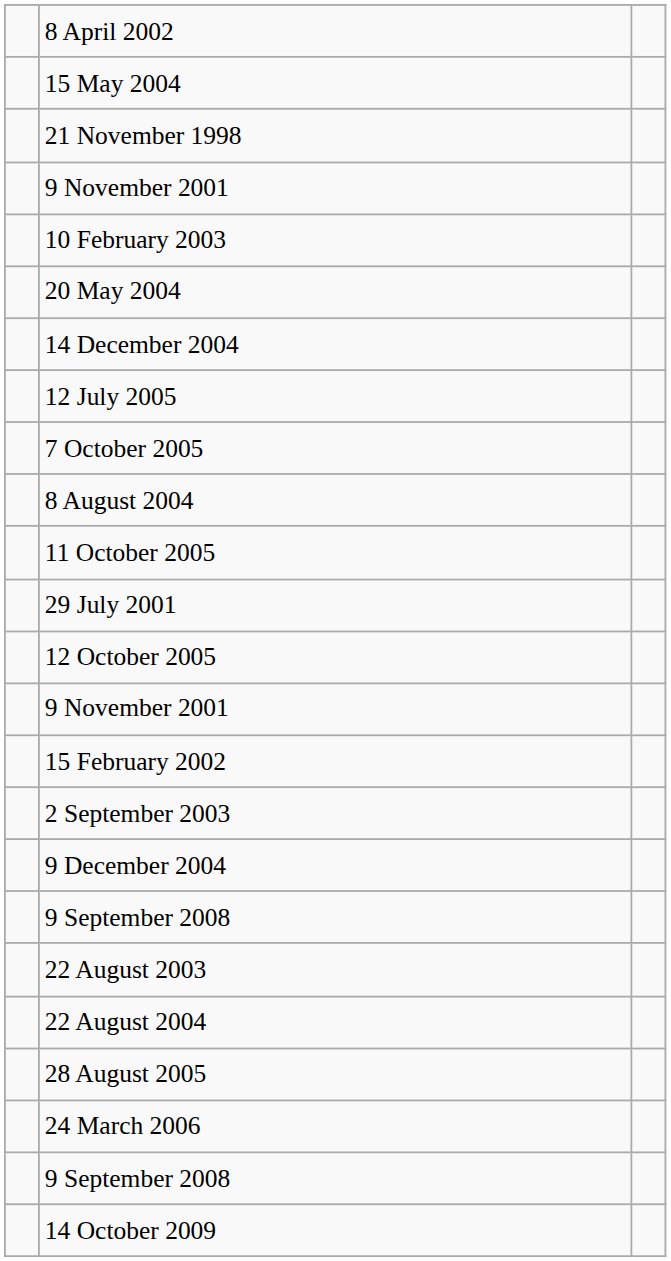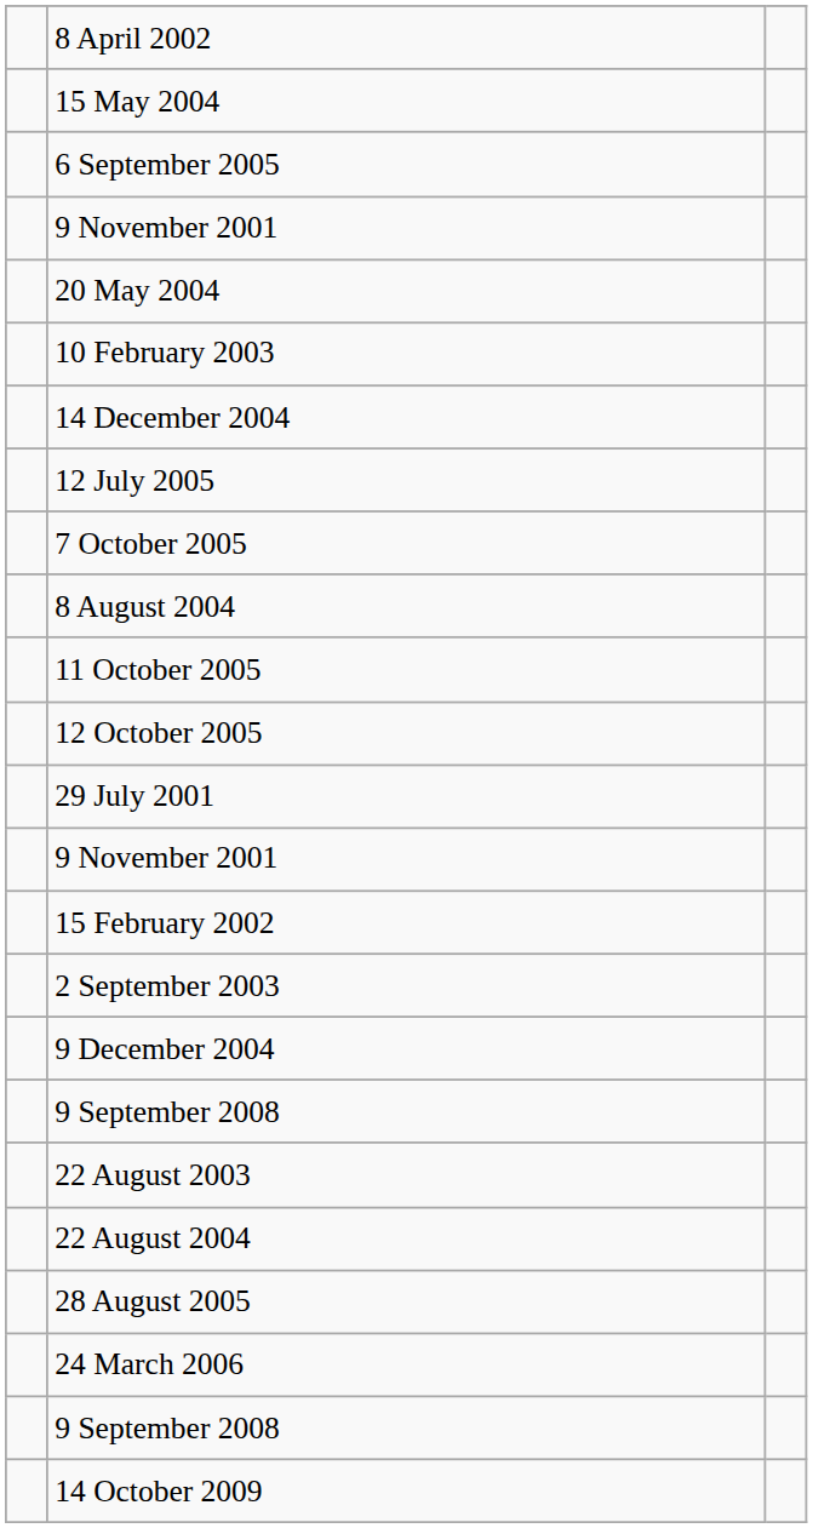 <table class="wikitable" style="font-size: 89%; float: left; width: 26em; margin-right: 1em; height: 700px">
 <tr>
 <td></td>
 <td>8 April 2002</td>
 <td><small></small></td>
 </tr>
 <tr>
 <td></td>
 <td>15 May 2004</td>
 <td><small></small></td>
 </tr>
 <tr>
 <td></td>
-<td>21 November 1998</td>
+<td>6 September 2005</td>
 <td><small></small></td>
 </tr>
 <tr>
 <td></td>
 <td>9 November 2001</td>
 <td><small></small></td>
 </tr>
 <tr>
 <td></td>
-<td>10 February 2003</td>
+<td>20 May 2004</td>
 <td><small></small></td>
 </tr>
 <tr>
 <td></td>
-<td>20 May 2004</td>
+<td>10 February 2003</td>
 <td><small></small></td>
 </tr>
 <tr>
 <td></td>
 <td>14 December 2004</td>
 <td><small></small></td>
 </tr>
 <tr>
 <td></td>
 <td>12 July 2005</td>
 <td><small></small></td>
 </tr>
 <tr>
 <td></td>
 <td>7 October 2005</td>
 <td><small></small></td>
 </tr>
 <tr>
 <td></td>
 <td>8 August 2004</td>
 <td><small></small></td>
 </tr>
 <tr>
 <td></td>
 <td>11 October 2005</td>
 <td><small></small></td>
 </tr>
 <tr>
 <td></td>
-<td>29 July 2001</td>
+<td>12 October 2005</td>
 <td><small></small></td>
 </tr>
 <tr>
 <td></td>
-<td>12 October 2005</td>
+<td>29 July 2001</td>
 <td><small></small></td>
 </tr>
 <tr>
 <td></td>
 <td>9 November 2001</td>
 <td><small></small></td>
 </tr>
 <tr>
 <td></td>
 <td>15 February 2002</td>
 <td><small></small></td>
 </tr>
 <tr>
 <td></td>
 <td>2 September 2003</td>
 <td><small></small></td>
 </tr>
 <tr>
 <td></td>
 <td>9 December 2004</td>
 <td><small></small></td>
 </tr>
 <tr>
 <td></td>
 <td>9 September 2008</td>
 <td><small></small></td>
 </tr>
 <tr>
 <td></td>
 <td>22 August 2003</td>
 <td><small></small></td>
 </tr>
 <tr>
 <td></td>
 <td>22 August 2004</td>
 <td><small></small></td>
 </tr>
 <tr>
 <td></td>
 <td>28 August 2005</td>
 <td><small></small></td>
 </tr>
 <tr>
 <td></td>
 <td>24 March 2006</td>
 <td><small></small></td>
 </tr>
 <tr>
 <td></td>
 <td>9 September 2008</td>
 <td><small></small></td>
 </tr>
 <tr>
 <td></td>
 <td>14 October 2009</td>
 <td><small></small></td>
 </tr>
 </table>
